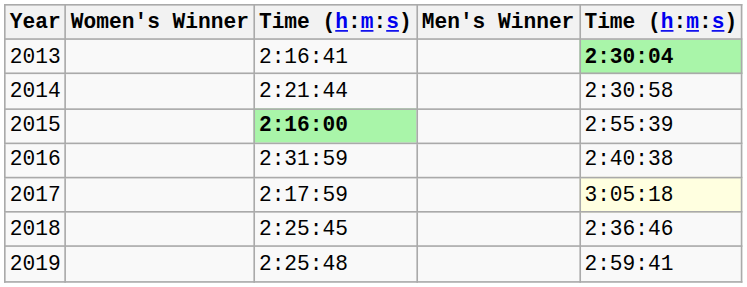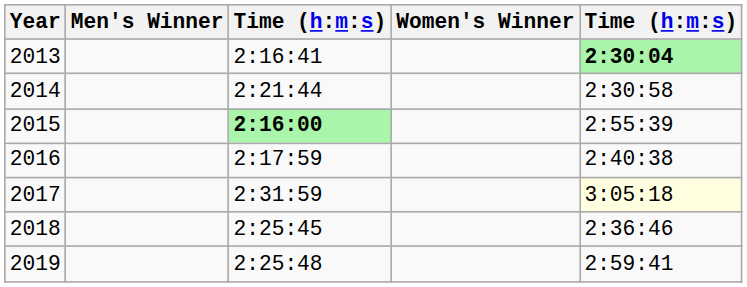 <table class="wikitable sortable">
 <tr>
 <th>Year</th>
+<th>Men's Winner</th>
+<th>Time (<a href='#'>h</a>:<a href='#'>m</a>:<a href='#'>s</a>)</th>
 <th>Women's Winner</th>
-<th>Time (<a href='#'>h</a>:<a href='#'>m</a>:<a href='#'>s</a>)</th>
-<th>Men's Winner</th>
 <th>Time (<a href='#'>h</a>:<a href='#'>m</a>:<a href='#'>s</a>)</th>
 </tr>
 <tr>
 <td>2013</td>
 <td></td>
 <td>2:16:41</td>
 <td></td>
 <td bgcolor=#A9F5A9><strong>2:30:04</strong></td>
 </tr>
 <tr>
 <td>2014</td>
 <td></td>
 <td>2:21:44</td>
 <td></td>
 <td>2:30:58</td>
 </tr>
 <tr>
 <td>2015 </td>
 <td></td>
 <td bgcolor=#A9F5A9><strong>2:16:00</strong></td>
 <td></td>
 <td>2:55:39</td>
 </tr>
 <tr>
 <td>2016 </td>
 <td></td>
-<td>2:31:59</td>
+<td>2:17:59</td>
 <td></td>
 <td>2:40:38</td>
 </tr>
 <tr>
 <td>2017</td>
 <td></td>
-<td>2:17:59</td>
+<td>2:31:59</td>
 <td></td>
 <td style="background: lightyellow;">3:05:18</td>
 </tr>
 <tr>
 <td>2018</td>
 <td></td>
 <td>2:25:45</td>
 <td></td>
 <td>2:36:46</td>
 </tr>
 <tr>
 <td>2019</td>
 <td></td>
 <td>2:25:48</td>
 <td></td>
 <td>2:59:41</td>
 </tr>
 </table>
